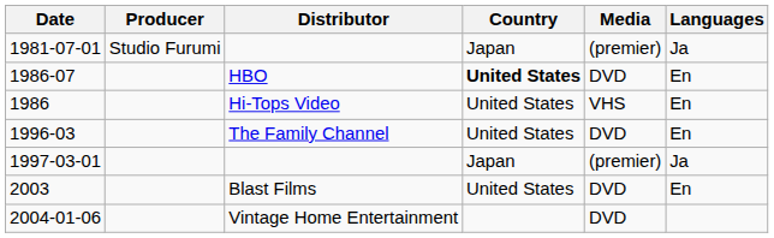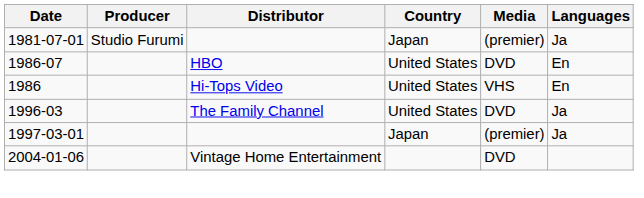 <table class="wikitable">
 <tr>
 <th>Date</th>
 <th>Producer</th>
 <th>Distributor</th>
 <th>Country</th>
 <th>Media</th>
 <th>Languages</th>
 </tr>
 <tr>
 <td>1981-07-01</td>
 <td>Studio Furumi</td>
 <td></td>
 <td>Japan</td>
 <td>(premier)</td>
 <td>Ja</td>
 </tr>
 <tr>
 <td>1986-07</td>
 <td></td>
 <td><a href='#'>HBO</a></td>
-<td><strong>United States</strong></td>
+<td>United States</td>
 <td>DVD</td>
 <td>En</td>
 </tr>
 <tr>
 <td>1986</td>
 <td></td>
 <td><a href='#'>Hi-Tops Video</a></td>
 <td>United States</td>
 <td>VHS</td>
 <td>En</td>
 </tr>
 <tr>
 <td>1996-03</td>
 <td></td>
 <td><a href='#'>The Family Channel</a></td>
 <td>United States</td>
 <td>DVD</td>
-<td>En</td>
+<td>Ja</td>
 </tr>
 <tr>
 <td>1997-03-01</td>
 <td></td>
 <td></td>
 <td>Japan</td>
 <td>(premier)</td>
 <td>Ja</td>
 </tr>
 <tr>
-<td>2003</td>
-<td></td>
-<td>Blast Films</td>
-<td>United States</td>
-<td>DVD</td>
-<td>En</td>
-</tr>
-<tr>
 <td>2004-01-06</td>
 <td></td>
 <td>Vintage Home Entertainment</td>
 <td></td>
 <td>DVD</td>
 <td></td>
 </tr>
 </table>
